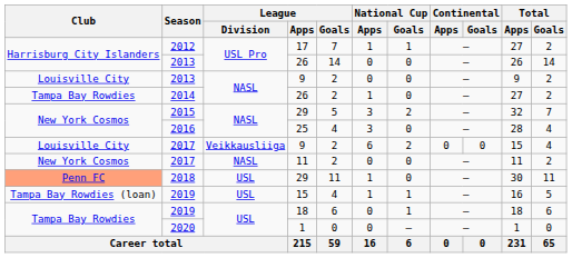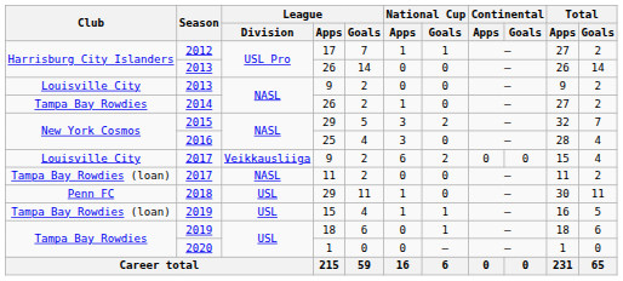 <table class="wikitable" style="text-align: center;">
 <tr>
 <th rowspan="2">Club</th>
 <th rowspan="2">Season</th>
 <th colspan="3">League</th>
 <th colspan="2">National Cup</th>
 <th colspan="2">Continental</th>
 <th colspan="2">Total</th>
 </tr>
 <tr>
 <th>Division</th>
 <th>Apps</th>
 <th>Goals</th>
 <th>Apps</th>
 <th>Goals</th>
 <th>Apps</th>
 <th>Goals</th>
 <th>Apps</th>
 <th>Goals</th>
 </tr>
 <tr>
 <td rowspan="2" valign="center"><a href='#'>Harrisburg City Islanders</a></td>
 <td><a href='#'>2012</a></td>
 <td rowspan="2"><a href='#'>USL Pro</a></td>
 <td>17</td>
 <td>7</td>
 <td>1</td>
 <td>1</td>
 <td colspan="2">–</td>
 <td>27</td>
 <td>2</td>
 </tr>
 <tr>
 <td><a href='#'>2013</a></td>
 <td>26</td>
 <td>14</td>
 <td>0</td>
 <td>0</td>
 <td colspan="2">–</td>
 <td>26</td>
 <td>14</td>
 </tr>
 <tr>
 <td valign="center"><a href='#'>Louisville City</a></td>
 <td><a href='#'>2013</a></td>
 <td rowspan="2"><a href='#'>NASL</a></td>
 <td>9</td>
 <td>2</td>
 <td>0</td>
 <td>0</td>
 <td colspan="2">–</td>
 <td>9</td>
 <td>2</td>
 </tr>
 <tr>
 <td valign="center"><a href='#'>Tampa Bay Rowdies</a></td>
 <td><a href='#'>2014</a></td>
 <td>26</td>
 <td>2</td>
 <td>1</td>
 <td>0</td>
 <td colspan="2">–</td>
 <td>27</td>
 <td>2</td>
 </tr>
 <tr>
 <td rowspan="2" valign="center"><a href='#'>New York Cosmos</a></td>
 <td><a href='#'>2015</a></td>
 <td rowspan="2" valign="center"><a href='#'>NASL</a></td>
 <td>29</td>
 <td>5</td>
 <td>3</td>
 <td>2</td>
 <td colspan="2">–</td>
 <td>32</td>
 <td>7</td>
 </tr>
 <tr>
 <td><a href='#'>2016</a></td>
 <td>25</td>
 <td>4</td>
 <td>3</td>
 <td>0</td>
 <td colspan="2">–</td>
 <td>28</td>
 <td>4</td>
 </tr>
 <tr>
 <td valign="center"><a href='#'>Louisville City</a></td>
 <td><a href='#'>2017</a></td>
 <td><a href='#'>Veikkausliiga</a></td>
 <td>9</td>
 <td>2</td>
 <td>6</td>
 <td>2</td>
 <td>0</td>
 <td>0</td>
 <td>15</td>
 <td>4</td>
 </tr>
 <tr>
-<td valign="center"><a href='#'>New York Cosmos</a></td>
+<td valign="center"><a href='#'>Tampa Bay Rowdies</a> (loan)</td>
 <td><a href='#'>2017</a></td>
 <td valign="center"><a href='#'>NASL</a></td>
 <td>11</td>
 <td>2</td>
 <td>0</td>
 <td>0</td>
 <td colspan="2">–</td>
 <td>11</td>
 <td>2</td>
 </tr>
 <tr>
-<td valign="center" style="background: lightsalmon;"><a href='#'>Penn FC</a></td>
+<td valign="center"><a href='#'>Penn FC</a></td>
 <td><a href='#'>2018</a></td>
 <td valign="center"><a href='#'>USL</a></td>
 <td>29</td>
 <td>11</td>
 <td>1</td>
 <td>0</td>
 <td colspan="2">–</td>
 <td>30</td>
 <td>11</td>
 </tr>
 <tr>
 <td valign="center"><a href='#'>Tampa Bay Rowdies</a> (loan)</td>
 <td><a href='#'>2019</a></td>
 <td valign="center"><a href='#'>USL</a></td>
 <td>15</td>
 <td>4</td>
 <td>1</td>
 <td>1</td>
 <td colspan="2">–</td>
 <td>16</td>
 <td>5</td>
 </tr>
 <tr>
 <td rowspan="2" valign="center"><a href='#'>Tampa Bay Rowdies</a></td>
 <td><a href='#'>2019</a></td>
 <td rowspan="2"valign="center"><a href='#'>USL</a></td>
 <td>18</td>
 <td>6</td>
 <td>0</td>
 <td>1</td>
 <td colspan="2">–</td>
 <td>18</td>
 <td>6</td>
 </tr>
 <tr>
 <td><a href='#'>2020</a></td>
 <td>1</td>
 <td>0</td>
 <td>0</td>
 <td 0>–</td>
 <td colspan="2">–</td>
 <td>1</td>
 <td>0</td>
 </tr>
 <tr>
 <th colspan="3">Career total</th>
 <th>215</th>
 <th>59</th>
 <th>16</th>
 <th>6</th>
 <th>0</th>
 <th>0</th>
 <th>231</th>
 <th>65</th>
 </tr>
 </table>
